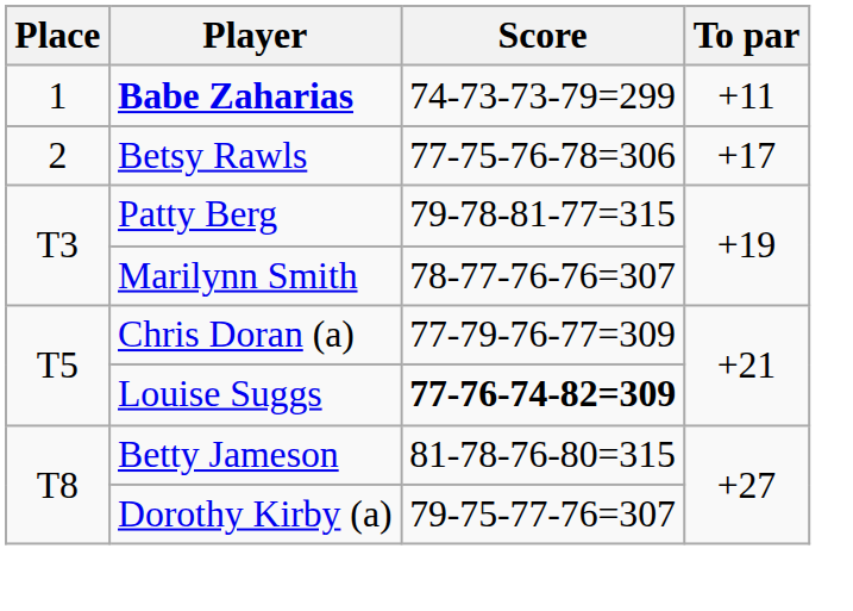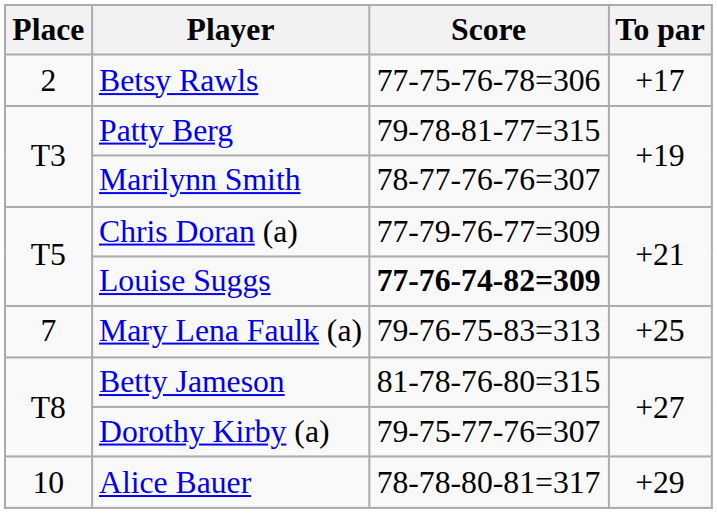 <table class="wikitable">
 <tr>
 <th>Place</th>
 <th>Player</th>
 <th>Score</th>
 <th>To par</th>
-</tr>
-<tr>
-<td align=center>1</td>
-<td> <strong><a href='#'>Babe Zaharias</a></strong></td>
-<td>74-73-73-79=299</td>
-<td align=center>+11</td>
 </tr>
 <tr>
 <td align=center>2</td>
 <td> <a href='#'>Betsy Rawls</a></td>
 <td>77-75-76-78=306</td>
 <td align=center>+17</td>
 </tr>
 <tr>
 <td align=center rowspan=2>T3</td>
 <td> <a href='#'>Patty Berg</a></td>
 <td>79-78-81-77=315</td>
 <td align=center rowspan=2>+19</td>
 </tr>
 <tr>
 <td> <a href='#'>Marilynn Smith</a></td>
 <td>78-77-76-76=307</td>
 </tr>
 <tr>
 <td align=center rowspan=2>T5</td>
 <td> <a href='#'>Chris Doran</a> (a)</td>
 <td>77-79-76-77=309</td>
 <td align=center rowspan=2>+21</td>
 </tr>
 <tr>
 <td> <a href='#'>Louise Suggs</a></td>
 <td><strong>77-76-74-82=309</strong></td>
 </tr>
 <tr>
+<td align=center>7</td>
+<td> <a href='#'>Mary Lena Faulk</a> (a)</td>
+<td>79-76-75-83=313</td>
+<td align=center>+25</td>
+</tr>
+<tr>
 <td align=center rowspan=2>T8</td>
 <td> <a href='#'>Betty Jameson</a></td>
 <td>81-78-76-80=315</td>
 <td align=center rowspan=2>+27</td>
 </tr>
 <tr>
 <td> <a href='#'>Dorothy Kirby</a> (a)</td>
 <td>79-75-77-76=307</td>
 </tr>
+<tr>
+<td align=center>10</td>
+<td> <a href='#'>Alice Bauer</a></td>
+<td>78-78-80-81=317</td>
+<td align=center>+29</td>
+</tr>
 </table>
